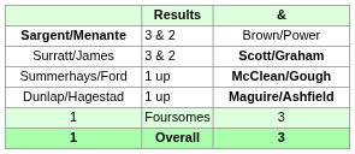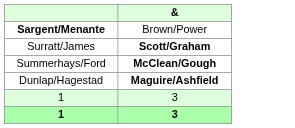 <table border="1" cellpadding="3" style="border-collapse:collapse; text-align:center;">
 <tr style="background:#ddffdd;">
 <th width=160></th>
-<th>Results</th>
 <th width=160> & </th>
 </tr>
 <tr>
 <td><strong>Sargent/Menante</strong></td>
-<td align=left> 3 & 2</td>
 <td>Brown/Power</td>
 </tr>
 <tr>
 <td>Surratt/James</td>
-<td align=left> 3 & 2</td>
 <td><strong>Scott/Graham</strong></td>
 </tr>
 <tr>
 <td>Summerhays/Ford</td>
-<td align=left> 1 up</td>
 <td><strong>McClean/Gough</strong></td>
 </tr>
 <tr>
 <td>Dunlap/Hagestad</td>
-<td align=left> 1 up</td>
 <td><strong>Maguire/Ashfield</strong></td>
 </tr>
 <tr style="background:#ddffdd;">
 <td>1</td>
-<td>Foursomes</td>
 <td>3</td>
 </tr>
 <tr style="background:#aaffaa;">
 <th>1</th>
-<th>Overall</th>
 <th>3</th>
 </tr>
 </table>
